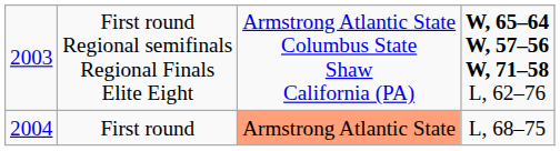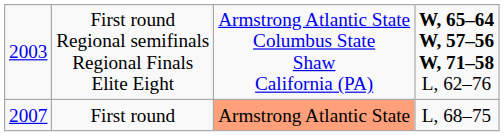 <table class="wikitable">
 <tr align="center">
 <td><a href='#'>2003</a></td>
 <td>First round<br>Regional semifinals<br>Regional Finals<br>Elite Eight</td>
 <td><a href='#'>Armstrong Atlantic State</a><br><a href='#'>Columbus State</a><br><a href='#'>Shaw</a><br><a href='#'>California (PA)</a></td>
 <td><strong>W, 65–64</strong><br><strong>W, 57–56</strong><br><strong>W, 71–58</strong><br>L, 62–76</td>
 </tr>
 <tr align="center">
-<td><a href='#'>2004</a></td>
+<td><a href='#'>2007</a></td>
 <td>First round</td>
 <td style="background: lightsalmon;">Armstrong Atlantic State</td>
 <td>L, 68–75</td>
 </tr>
 </table>
